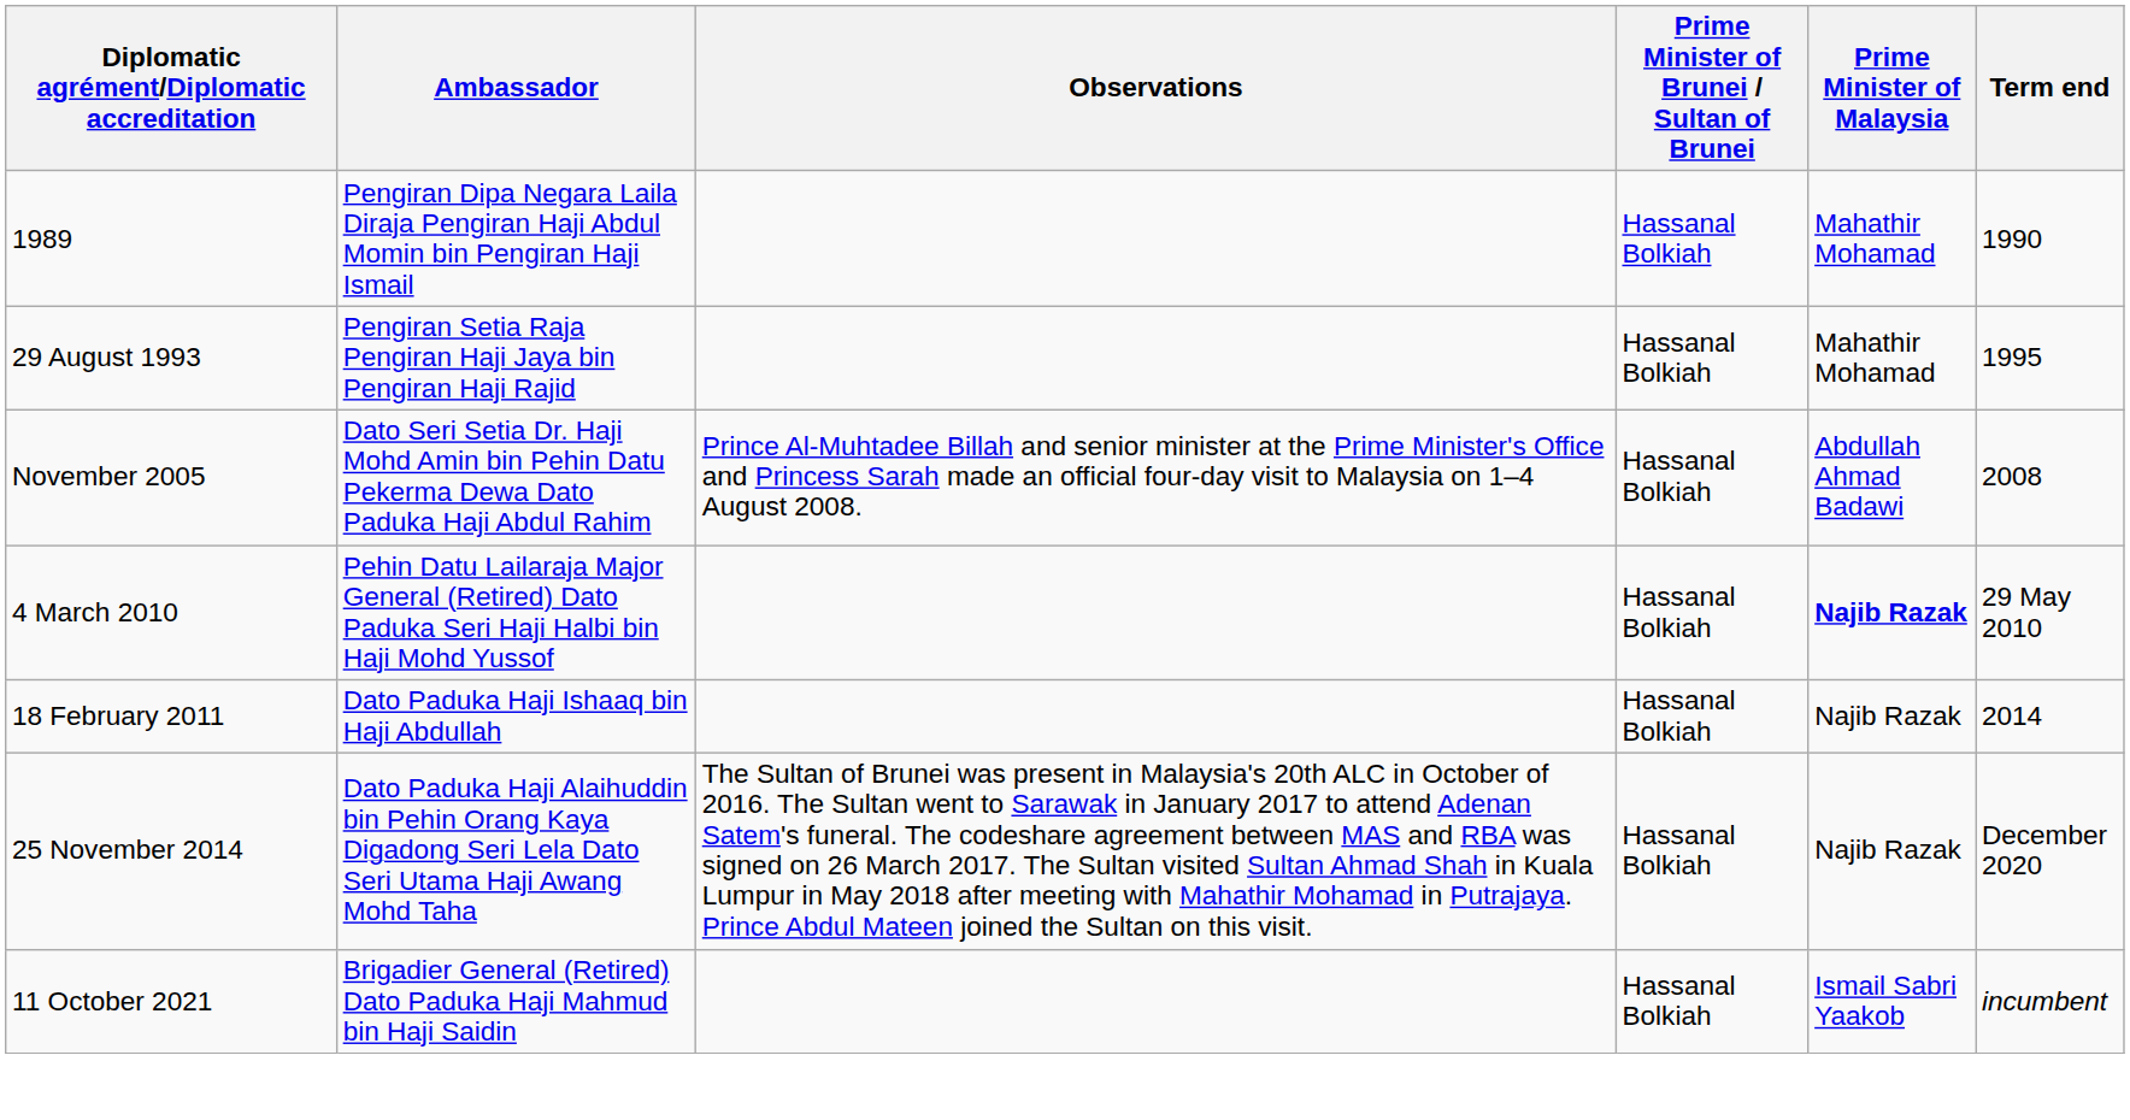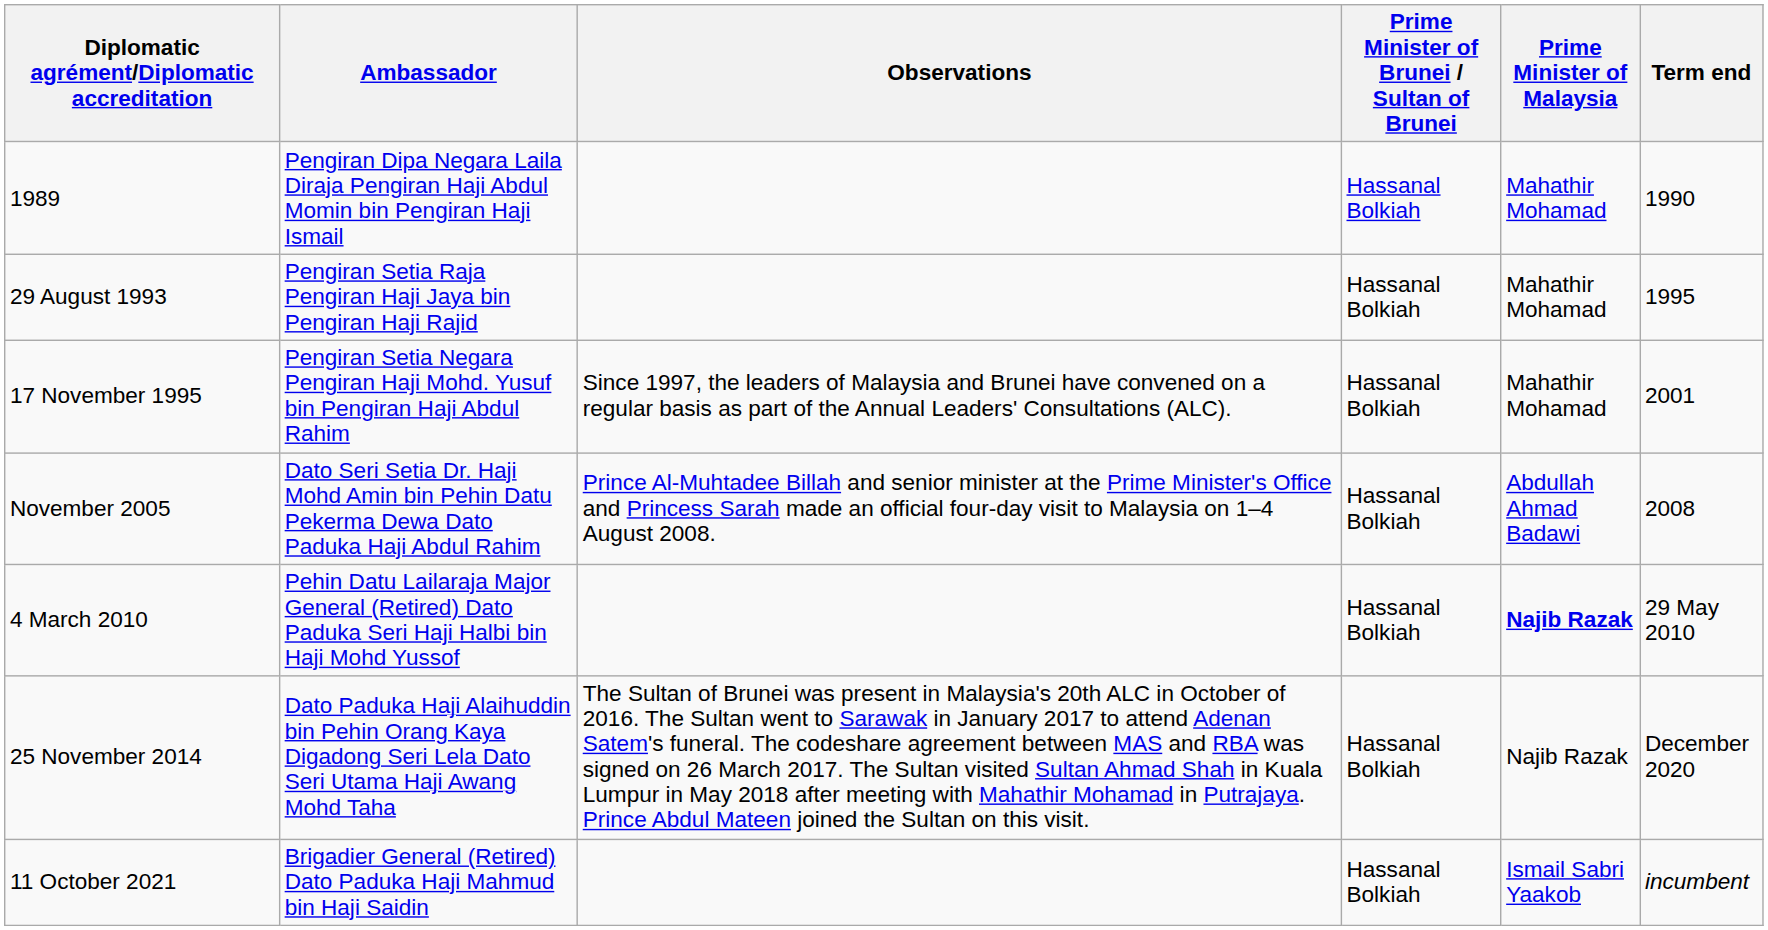 <table class="wikitable sortable">
 <tr>
 <th>Diplomatic <a href='#'>agrément</a>/<a href='#'>Diplomatic accreditation</a></th>
 <th><a href='#'>Ambassador</a></th>
 <th>Observations</th>
 <th><a href='#'>Prime Minister of Brunei</a> / <a href='#'>Sultan of Brunei</a></th>
 <th><a href='#'>Prime Minister of Malaysia</a></th>
 <th>Term end</th>
 </tr>
 <tr>
 <td>1989</td>
 <td><a href='#'>Pengiran Dipa Negara Laila Diraja Pengiran Haji Abdul Momin bin Pengiran Haji Ismail</a></td>
 <td></td>
 <td><a href='#'>Hassanal Bolkiah</a></td>
 <td><a href='#'>Mahathir Mohamad</a></td>
 <td>1990</td>
 </tr>
 <tr>
 <td>29 August 1993</td>
 <td><a href='#'>Pengiran Setia Raja Pengiran Haji Jaya bin Pengiran Haji Rajid</a></td>
 <td></td>
 <td>Hassanal Bolkiah</td>
 <td>Mahathir Mohamad</td>
 <td>1995</td>
 </tr>
 <tr>
+<td>17 November 1995</td>
+<td><a href='#'>Pengiran Setia Negara Pengiran Haji Mohd. Yusuf bin Pengiran Haji Abdul Rahim</a></td>
+<td>Since 1997, the leaders of Malaysia and Brunei have convened on a regular basis as part of the Annual Leaders' Consultations (ALC).</td>
+<td>Hassanal Bolkiah</td>
+<td>Mahathir Mohamad</td>
+<td>2001</td>
+</tr>
+<tr>
 <td>November 2005</td>
 <td><a href='#'>Dato Seri Setia Dr. Haji Mohd Amin bin Pehin Datu Pekerma Dewa Dato Paduka Haji Abdul Rahim</a></td>
 <td><a href='#'>Prince Al-Muhtadee Billah</a> and senior minister at the <a href='#'>Prime Minister's Office</a> and <a href='#'>Princess Sarah</a> made an official four-day visit to Malaysia on 1–4 August 2008.</td>
 <td>Hassanal Bolkiah</td>
 <td><a href='#'>Abdullah Ahmad Badawi</a></td>
 <td>2008</td>
 </tr>
 <tr>
 <td>4 March 2010</td>
 <td><a href='#'>Pehin Datu Lailaraja Major General (Retired) Dato Paduka Seri Haji  Halbi bin Haji Mohd Yussof</a></td>
 <td></td>
 <td>Hassanal Bolkiah</td>
 <td><strong><a href='#'>Najib Razak</a></strong></td>
 <td>29 May 2010</td>
-</tr>
-<tr>
-<td>18 February 2011</td>
-<td><a href='#'>Dato Paduka Haji Ishaaq bin Haji Abdullah</a></td>
-<td></td>
-<td>Hassanal Bolkiah</td>
-<td>Najib Razak</td>
-<td>2014</td>
 </tr>
 <tr>
 <td>25 November 2014</td>
 <td><a href='#'>Dato Paduka Haji Alaihuddin bin Pehin Orang Kaya Digadong Seri Lela Dato Seri Utama Haji Awang Mohd Taha</a></td>
 <td>The Sultan of Brunei was present in Malaysia's 20th ALC in October of 2016. The Sultan went to <a href='#'>Sarawak</a> in January 2017 to attend <a href='#'>Adenan Satem</a>'s funeral. The codeshare agreement between <a href='#'>MAS</a> and <a href='#'>RBA</a> was signed on 26 March 2017. The Sultan visited <a href='#'>Sultan Ahmad Shah</a> in Kuala Lumpur in May 2018 after meeting with <a href='#'>Mahathir Mohamad</a> in <a href='#'>Putrajaya</a>. <a href='#'>Prince Abdul Mateen</a> joined the Sultan on this visit.</td>
 <td>Hassanal Bolkiah</td>
 <td>Najib Razak</td>
 <td>December 2020</td>
 </tr>
 <tr>
 <td>11 October 2021</td>
 <td><a href='#'>Brigadier General (Retired) Dato Paduka Haji Mahmud bin Haji Saidin</a></td>
 <td></td>
 <td>Hassanal Bolkiah</td>
 <td><a href='#'>Ismail Sabri Yaakob</a></td>
 <td><em>incumbent</em></td>
 </tr>
 </table>
